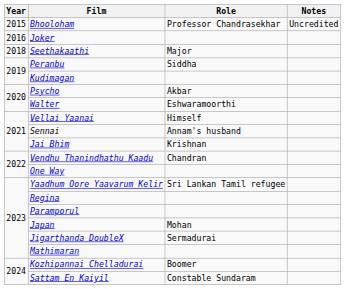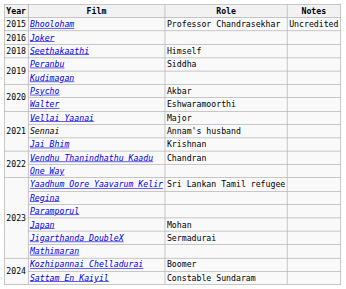 <table class="wikitable sortable">
 <tr>
 <th>Year</th>
 <th>Film</th>
 <th>Role</th>
 <th>Notes</th>
 </tr>
 <tr>
 <td>2015</td>
 <td><em><a href='#'>Bhooloham</a></em></td>
 <td>Professor Chandrasekhar</td>
 <td>Uncredited</td>
 </tr>
 <tr>
 <td>2016</td>
 <td><em><a href='#'>Joker</a></em></td>
 <td></td>
 <td></td>
 </tr>
 <tr>
 <td>2018</td>
 <td><em><a href='#'>Seethakaathi</a></em></td>
-<td>Major</td>
+<td>Himself</td>
 <td></td>
 </tr>
 <tr>
 <td rowspan="2">2019</td>
 <td><em><a href='#'>Peranbu</a></em></td>
 <td>Siddha</td>
 <td></td>
 </tr>
 <tr>
 <td><em><a href='#'>Kudimagan</a></em></td>
 <td></td>
 <td></td>
 </tr>
 <tr>
 <td rowspan="2">2020</td>
 <td><em><a href='#'>Psycho</a></em></td>
 <td>Akbar</td>
 <td></td>
 </tr>
 <tr>
 <td><em><a href='#'>Walter</a></em></td>
 <td>Eshwaramoorthi</td>
 <td></td>
 </tr>
 <tr>
 <td rowspan="3">2021</td>
 <td><em><a href='#'>Vellai Yaanai</a></em></td>
-<td>Himself</td>
+<td>Major</td>
 <td></td>
 </tr>
 <tr>
 <td><em>Sennai</em></td>
 <td>Annam's husband</td>
 <td></td>
 </tr>
 <tr>
 <td><em><a href='#'>Jai Bhim</a></em></td>
 <td>Krishnan</td>
 <td></td>
 </tr>
 <tr>
 <td rowspan="2">2022</td>
 <td><em><a href='#'>Vendhu Thanindhathu Kaadu</a></em></td>
 <td>Chandran</td>
 <td></td>
 </tr>
 <tr>
 <td><em><a href='#'>One Way</a></em></td>
 <td></td>
 <td></td>
 </tr>
 <tr>
 <td rowspan="6">2023</td>
 <td><em><a href='#'>Yaadhum Oore Yaavarum Kelir</a></em></td>
 <td>Sri Lankan Tamil refugee</td>
 <td></td>
 </tr>
 <tr>
 <td><em><a href='#'>Regina</a></em></td>
 <td></td>
 <td></td>
 </tr>
 <tr>
 <td><em><a href='#'>Paramporul</a></em></td>
 <td></td>
 <td></td>
 </tr>
 <tr>
 <td><em><a href='#'>Japan</a></em></td>
 <td>Mohan</td>
 <td></td>
 </tr>
 <tr>
 <td><em><a href='#'>Jigarthanda DoubleX</a></em></td>
 <td>Sermadurai</td>
 <td></td>
 </tr>
 <tr>
 <td><em><a href='#'>Mathimaran</a></em></td>
 <td></td>
 <td></td>
 </tr>
 <tr>
 <td rowspan=2>2024</td>
 <td><em><a href='#'>Kozhipannai Chelladurai</a></em></td>
 <td>Boomer</td>
 <td></td>
 </tr>
 <tr>
 <td><em><a href='#'>Sattam En Kaiyil</a></em></td>
 <td>Constable Sundaram</td>
 <td></td>
 </tr>
 </table>
